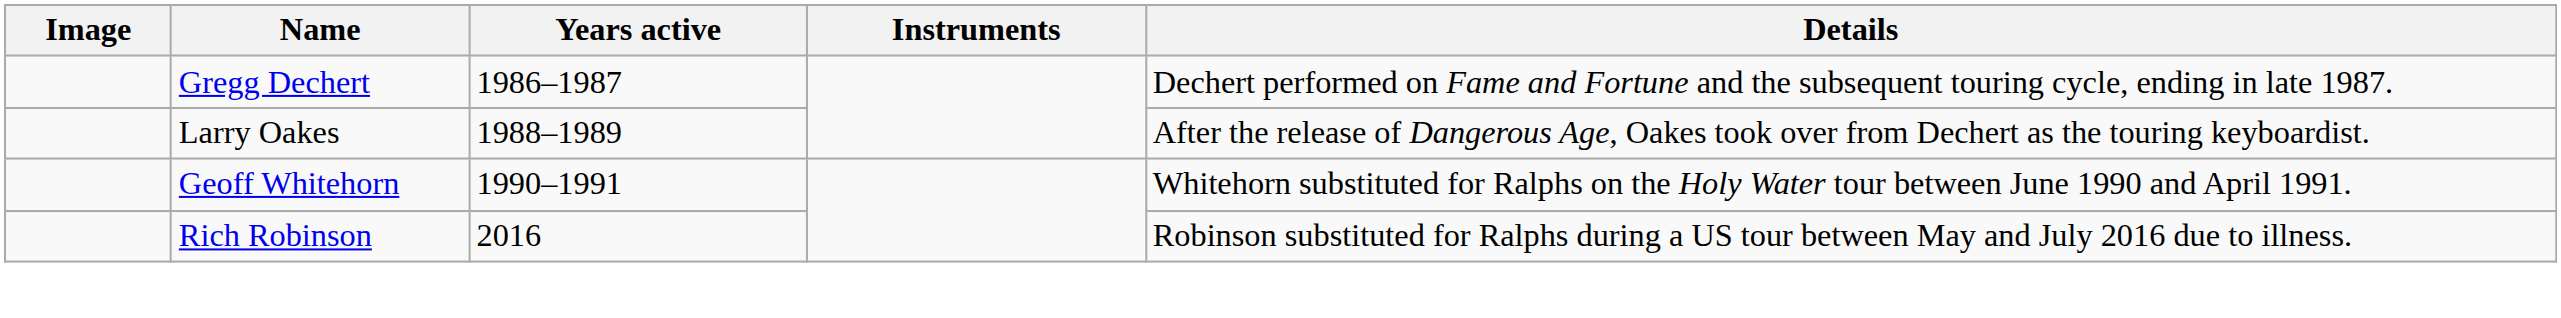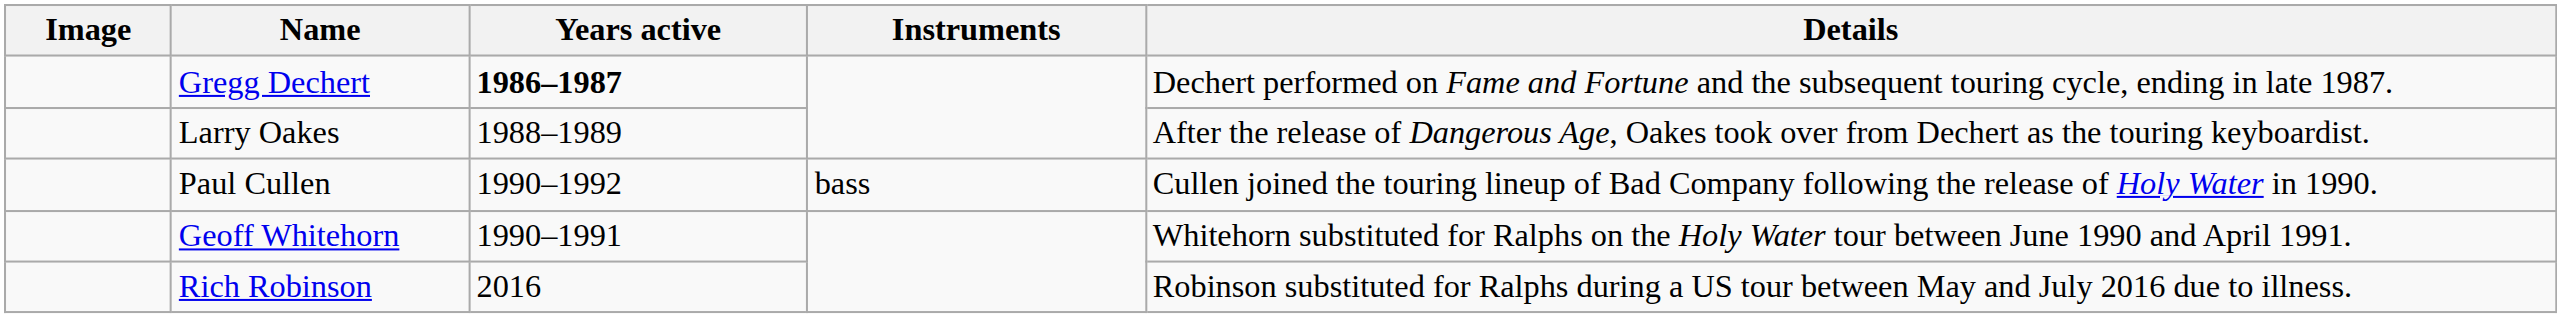 <table class="wikitable" border="1" width=100%>
 <tr>
 <th width="75">Image</th>
 <th width="140">Name</th>
 <th width="160">Years active</th>
 <th width="160">Instruments</th>
 <th>Details</th>
 </tr>
 <tr>
 <td></td>
 <td><a href='#'>Gregg Dechert</a></td>
-<td>1986–1987</td>
+<td><strong>1986–1987</strong></td>
 <td Rowspan="2"></td>
 <td>Dechert performed on <em>Fame and Fortune</em> and the subsequent touring cycle, ending in late 1987.</td>
 </tr>
 <tr>
 <td></td>
 <td>Larry Oakes</td>
 <td>1988–1989</td>
 <td>After the release of <em>Dangerous Age</em>, Oakes took over from Dechert as the touring keyboardist.</td>
+</tr>
+<tr>
+<td></td>
+<td>Paul Cullen</td>
+<td>1990–1992</td>
+<td>bass</td>
+<td>Cullen joined the touring lineup of Bad Company following the release of <em><a href='#'>Holy Water</a></em> in 1990.</td>
 </tr>
 <tr>
 <td></td>
 <td><a href='#'>Geoff Whitehorn</a></td>
 <td>1990–1991</td>
 <td rowspan="2"></td>
 <td>Whitehorn substituted for Ralphs on the <em>Holy Water</em> tour between June 1990 and April 1991.</td>
 </tr>
 <tr>
 <td></td>
 <td><a href='#'>Rich Robinson</a></td>
 <td>2016</td>
 <td>Robinson substituted for Ralphs during a US tour between May and July 2016 due to illness.</td>
 </tr>
 </table>
